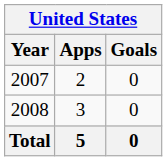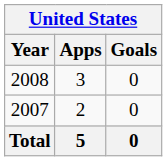 <table class="wikitable" style="text-align:center">
 <tr>
 <th colspan=3><a href='#'>United States</a></th>
 </tr>
 <tr>
 <th>Year</th>
 <th>Apps</th>
 <th>Goals</th>
 </tr>
 <tr>
-<td>2007</td>
-<td>2</td>
+<td>2008</td>
+<td>3</td>
 <td>0</td>
 </tr>
 <tr>
-<td>2008</td>
-<td>3</td>
+<td>2007</td>
+<td>2</td>
 <td>0</td>
 </tr>
 <tr>
 <th>Total</th>
 <th>5</th>
 <th>0</th>
 </tr>
 </table>
